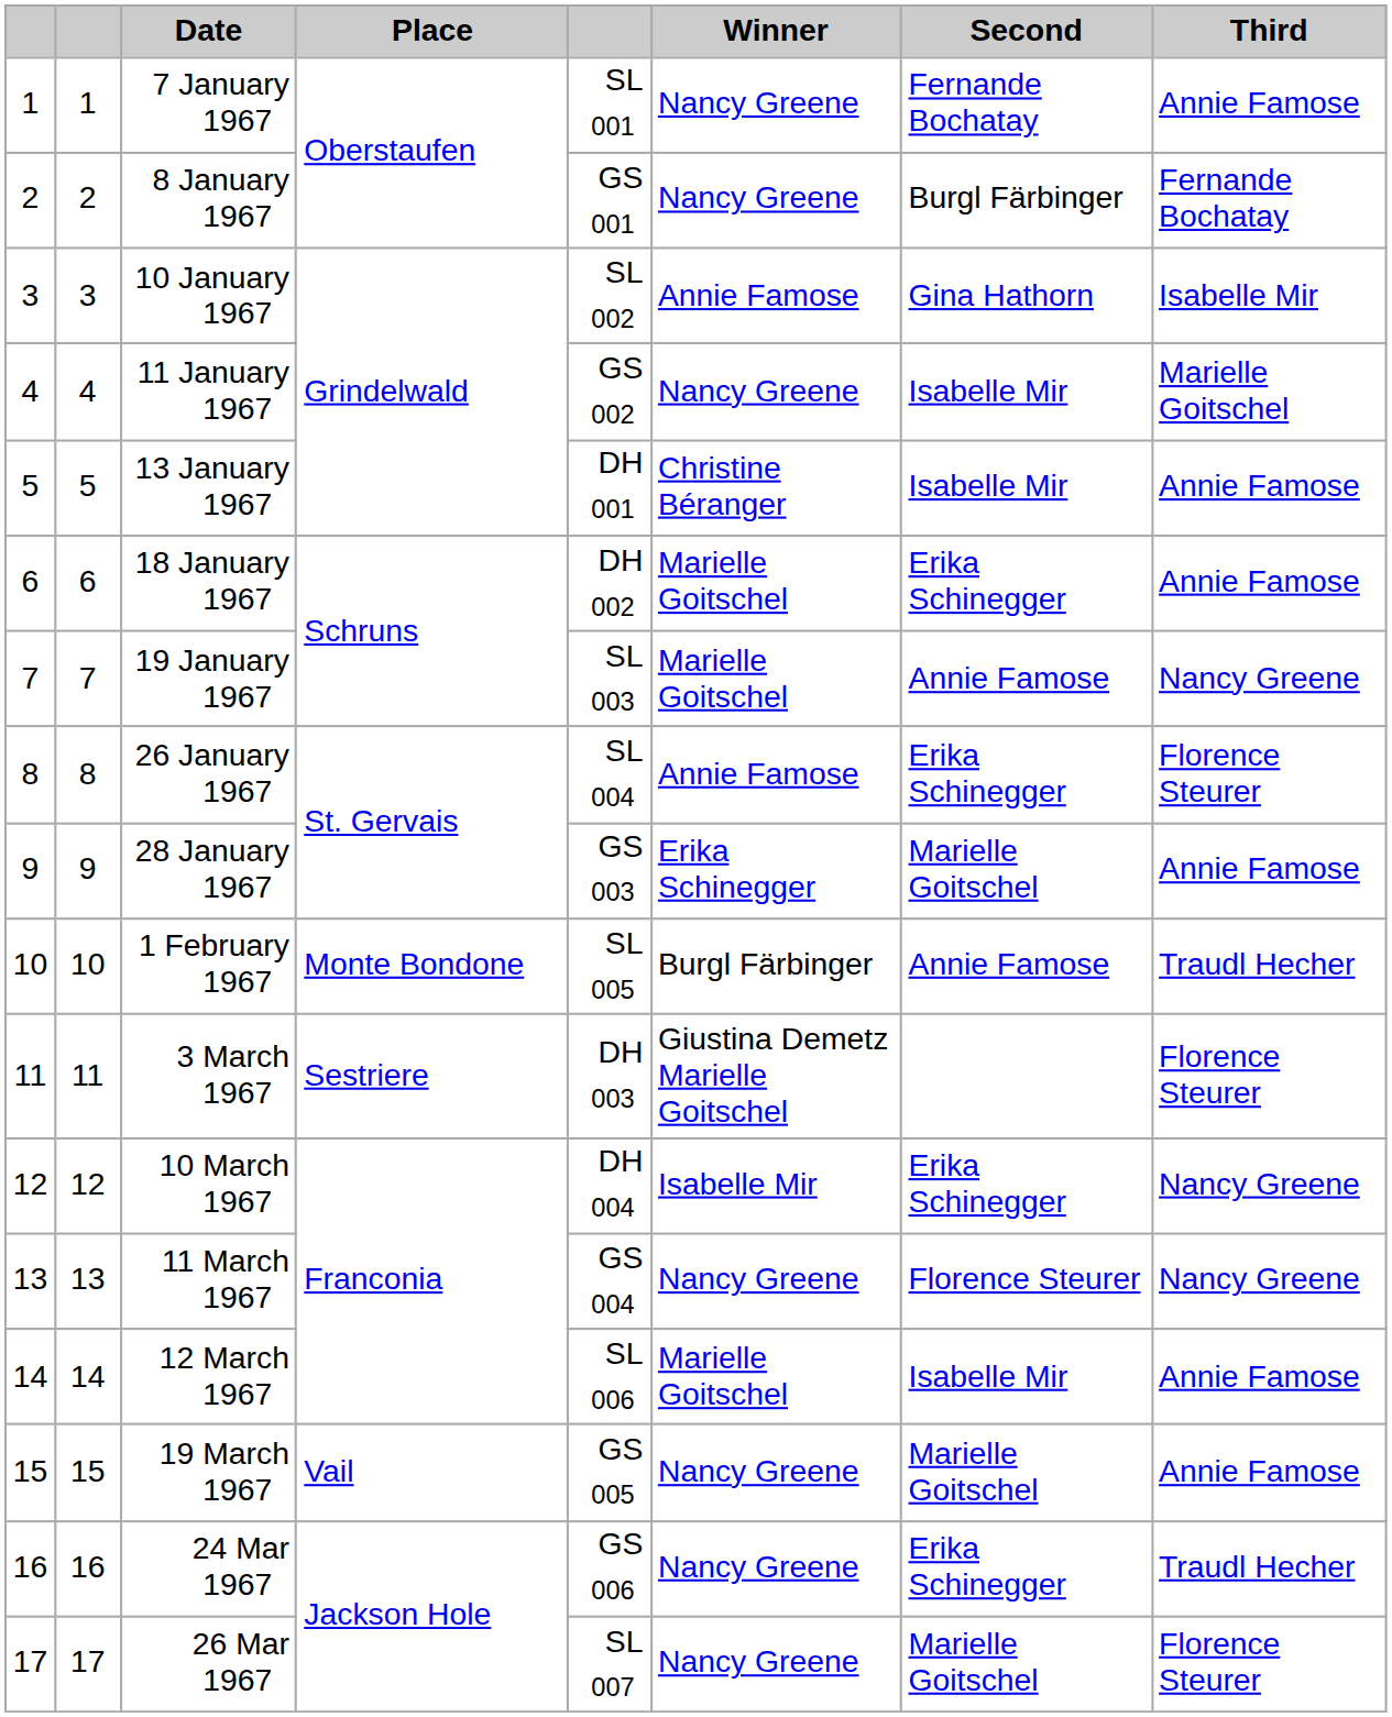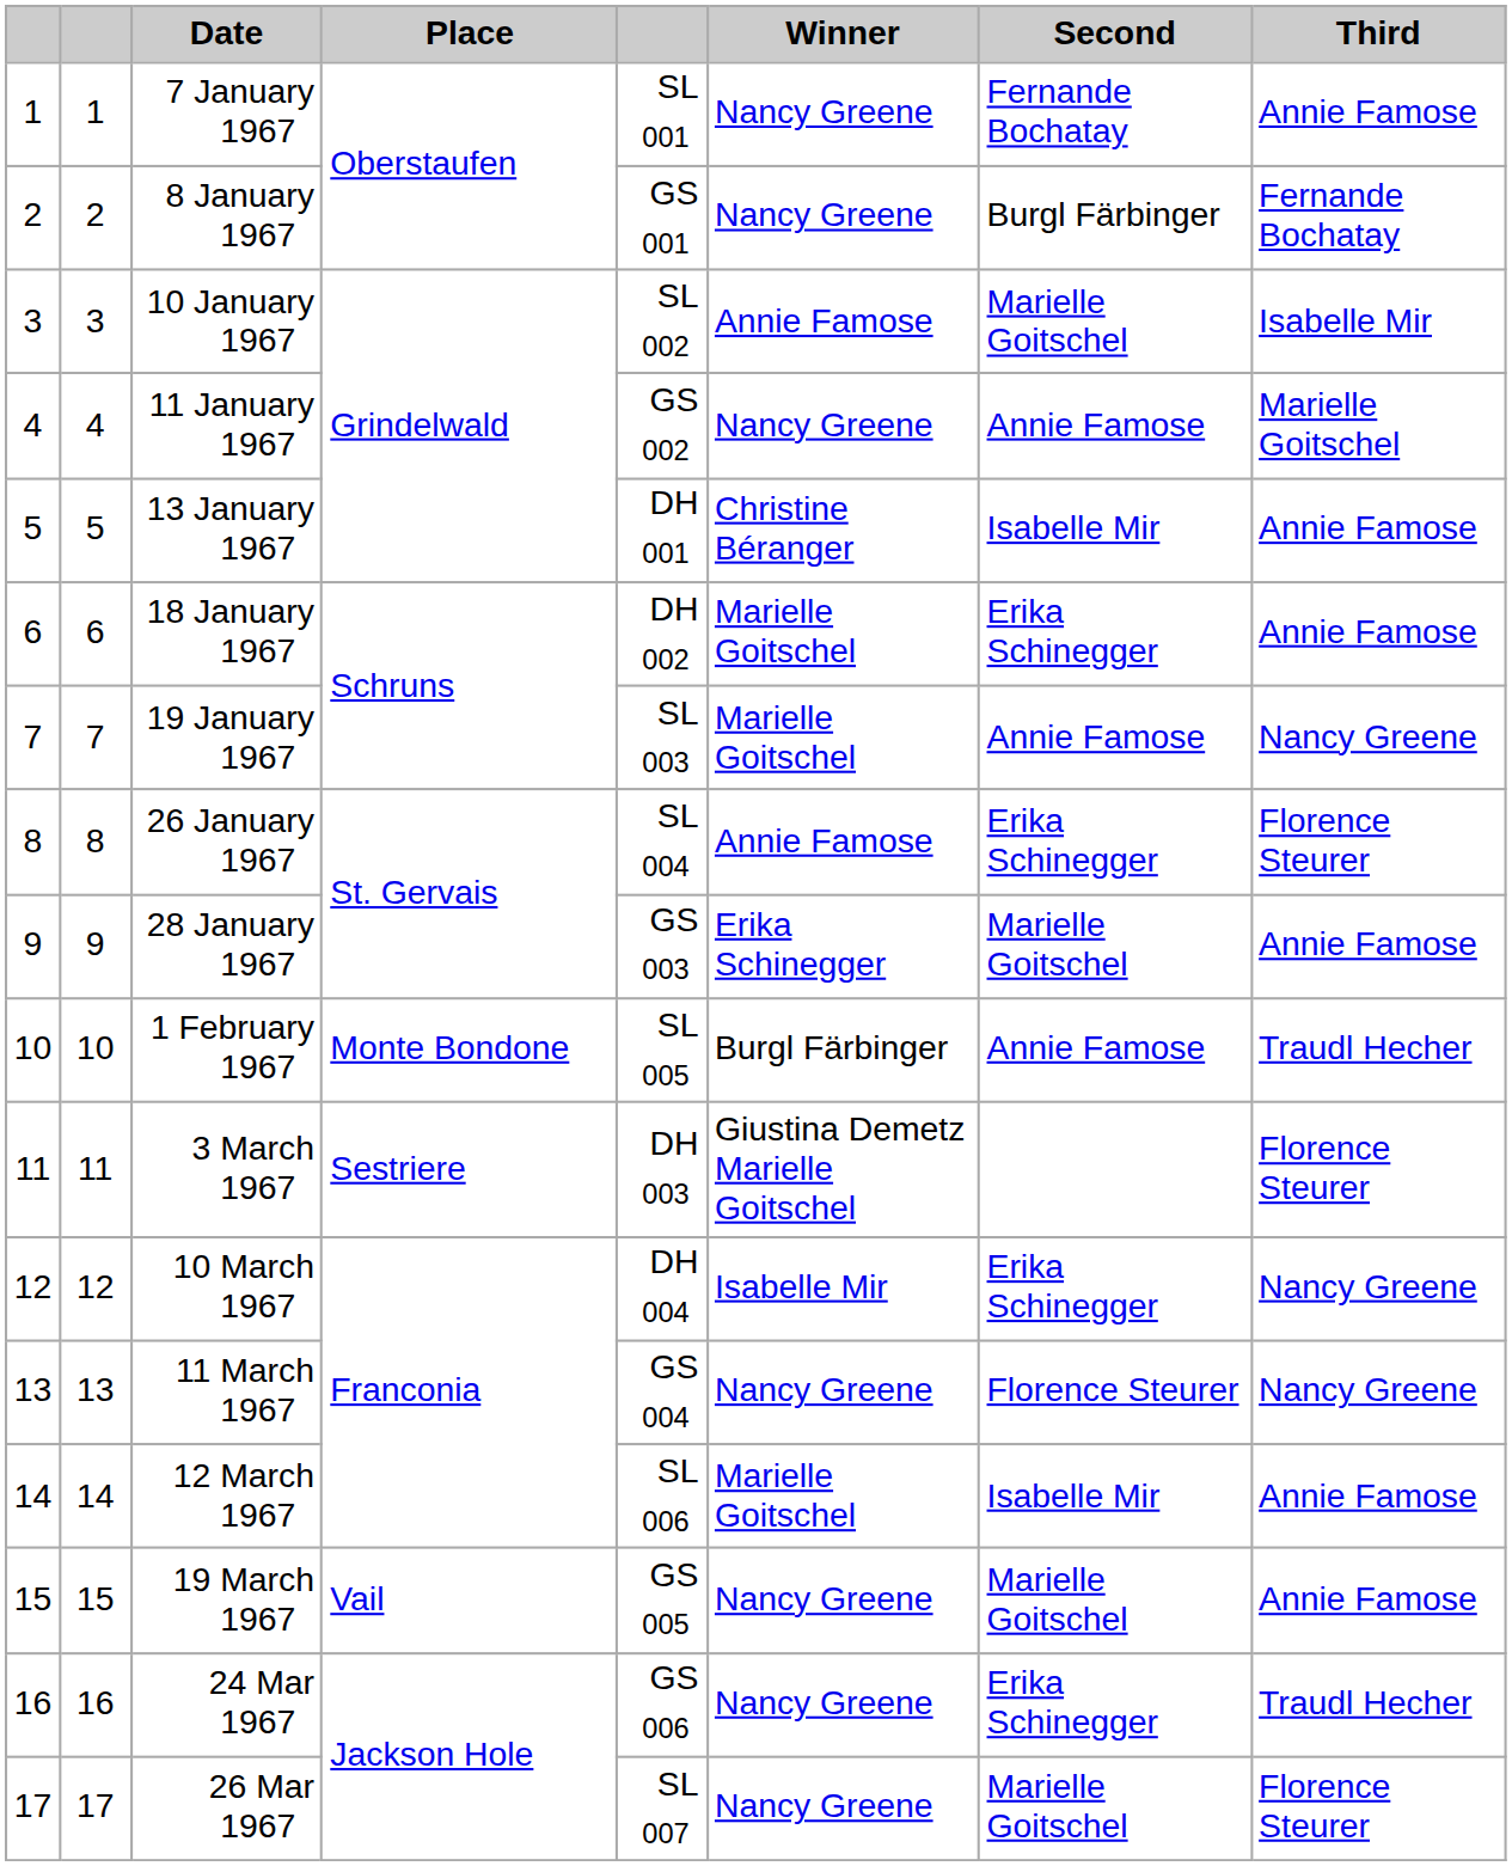 <table class="wikitable plainrowheaders" style="background:#fff; font-size:86%; line-height:16px; border:grey solid 1px; border-collapse:collapse;">
 <tr style="background:#ccc; text-align:center;">
 <td align="center" width="13"></td>
 <td align="center" width="35"></td>
 <td align="center" width="100"><strong>Date</strong></td>
 <td align="center" width="180"><strong>Place</strong></td>
 <td align="center" width="42"></td>
 <td align="center" width="165"><strong>Winner</strong></td>
 <td align="center" width="165"><strong>Second</strong></td>
 <td align="center" width="165"><strong>Third</strong></td>
 </tr>
 <tr>
 <td align=center>1</td>
 <td align=center>1</td>
 <td align=right>7 January 1967  </td>
 <td rowspan=2> <a href='#'>Oberstaufen</a></td>
 <td align=right>SL <sub>001</sub> </td>
 <td> <a href='#'>Nancy Greene</a></td>
 <td> <a href='#'>Fernande Bochatay</a></td>
 <td> <a href='#'>Annie Famose</a></td>
 </tr>
 <tr>
 <td align=center>2</td>
 <td align=center>2</td>
 <td align=right>8 January 1967  </td>
 <td align=right>GS <sub>001</sub> </td>
 <td> <a href='#'>Nancy Greene</a></td>
 <td> Burgl Färbinger</td>
 <td> <a href='#'>Fernande Bochatay</a></td>
 </tr>
 <tr>
 <td align=center>3</td>
 <td align=center>3</td>
 <td align=right>10 January 1967  </td>
 <td rowspan=3> <a href='#'>Grindelwald</a></td>
 <td align=right>SL <sub>002</sub> </td>
 <td> <a href='#'>Annie Famose</a></td>
-<td> <a href='#'>Gina Hathorn</a></td>
+<td> <a href='#'>Marielle Goitschel</a></td>
 <td> <a href='#'>Isabelle Mir</a></td>
 </tr>
 <tr>
 <td align=center>4</td>
 <td align=center>4</td>
 <td align=right>11 January 1967  </td>
 <td align=right>GS <sub>002</sub> </td>
 <td> <a href='#'>Nancy Greene</a></td>
-<td> <a href='#'>Isabelle Mir</a></td>
+<td> <a href='#'>Annie Famose</a></td>
 <td> <a href='#'>Marielle Goitschel</a></td>
 </tr>
 <tr>
 <td align=center>5</td>
 <td align=center>5</td>
 <td align=right>13 January 1967  </td>
 <td align=right>DH <sub>001</sub> </td>
 <td> <a href='#'>Christine Béranger</a></td>
 <td> <a href='#'>Isabelle Mir</a></td>
 <td> <a href='#'>Annie Famose</a></td>
 </tr>
 <tr>
 <td align=center>6</td>
 <td align=center>6</td>
 <td align=right>18 January 1967  </td>
 <td rowspan=2> <a href='#'>Schruns</a></td>
 <td align=right>DH <sub>002</sub> </td>
 <td> <a href='#'>Marielle Goitschel</a></td>
 <td> <a href='#'>Erika Schinegger</a></td>
 <td> <a href='#'>Annie Famose</a></td>
 </tr>
 <tr>
 <td align=center>7</td>
 <td align=center>7</td>
 <td align=right>19 January 1967  </td>
 <td align=right>SL <sub>003</sub> </td>
 <td> <a href='#'>Marielle Goitschel</a></td>
 <td> <a href='#'>Annie Famose</a></td>
 <td> <a href='#'>Nancy Greene</a></td>
 </tr>
 <tr>
 <td align=center>8</td>
 <td align=center>8</td>
 <td align=right>26 January  1967  </td>
 <td rowspan=2> <a href='#'>St. Gervais</a></td>
 <td align=right>SL <sub>004</sub> </td>
 <td> <a href='#'>Annie Famose</a></td>
 <td> <a href='#'>Erika Schinegger</a></td>
 <td> <a href='#'>Florence Steurer</a></td>
 </tr>
 <tr>
 <td align=center>9</td>
 <td align=center>9</td>
 <td align=right>28 January  1967  </td>
 <td align=right>GS <sub>003</sub> </td>
 <td> <a href='#'>Erika Schinegger</a></td>
 <td> <a href='#'>Marielle Goitschel</a></td>
 <td> <a href='#'>Annie Famose</a></td>
 </tr>
 <tr>
 <td align=center>10</td>
 <td align=center>10</td>
 <td align=right>1 February 1967  </td>
 <td> <a href='#'>Monte Bondone</a></td>
 <td align=right>SL <sub>005</sub> </td>
 <td> Burgl Färbinger</td>
 <td> <a href='#'>Annie Famose</a></td>
 <td> <a href='#'>Traudl Hecher</a></td>
 </tr>
 <tr>
 <td align=center>11</td>
 <td align=center>11</td>
 <td align=right>3 March 1967  </td>
 <td> <a href='#'>Sestriere</a></td>
 <td align=right>DH <sub>003</sub> </td>
 <td> Giustina Demetz<br> <a href='#'>Marielle Goitschel</a></td>
 <td></td>
 <td> <a href='#'>Florence Steurer</a></td>
 </tr>
 <tr>
 <td align=center>12</td>
 <td align=center>12</td>
 <td align=right>10 March 1967  </td>
 <td rowspan=3> <a href='#'>Franconia</a></td>
 <td align=right>DH <sub>004</sub> </td>
 <td> <a href='#'>Isabelle Mir</a></td>
 <td> <a href='#'>Erika Schinegger</a></td>
 <td> <a href='#'>Nancy Greene</a></td>
 </tr>
 <tr>
 <td align=center>13</td>
 <td align=center>13</td>
 <td align=right>11 March 1967  </td>
 <td align=right>GS <sub>004</sub> </td>
 <td> <a href='#'>Nancy Greene</a></td>
 <td> <a href='#'>Florence Steurer</a></td>
 <td> <a href='#'>Nancy Greene</a></td>
 </tr>
 <tr>
 <td align=center>14</td>
 <td align=center>14</td>
 <td align=right>12 March 1967  </td>
 <td align=right>SL <sub>006</sub> </td>
 <td> <a href='#'>Marielle Goitschel</a></td>
 <td> <a href='#'>Isabelle Mir</a></td>
 <td> <a href='#'>Annie Famose</a></td>
 </tr>
 <tr>
 <td align=center>15</td>
 <td align=center>15</td>
 <td align=right>19 March 1967  </td>
 <td> <a href='#'>Vail</a></td>
 <td align=right>GS <sub>005</sub> </td>
 <td> <a href='#'>Nancy Greene</a></td>
 <td> <a href='#'>Marielle Goitschel</a></td>
 <td> <a href='#'>Annie Famose</a></td>
 </tr>
 <tr>
 <td align=center>16</td>
 <td align=center>16</td>
 <td align=right>24 Mar 1967  </td>
 <td rowspan=2> <a href='#'>Jackson Hole</a></td>
 <td align=right>GS <sub>006</sub> </td>
 <td> <a href='#'>Nancy Greene</a></td>
 <td> <a href='#'>Erika Schinegger</a></td>
 <td> <a href='#'>Traudl Hecher</a></td>
 </tr>
 <tr>
 <td align=center>17</td>
 <td align=center>17</td>
 <td align=right>26 Mar 1967  </td>
 <td align=right>SL <sub>007</sub> </td>
 <td> <a href='#'>Nancy Greene</a></td>
 <td> <a href='#'>Marielle Goitschel</a></td>
 <td> <a href='#'>Florence Steurer</a></td>
 </tr>
 </table>
